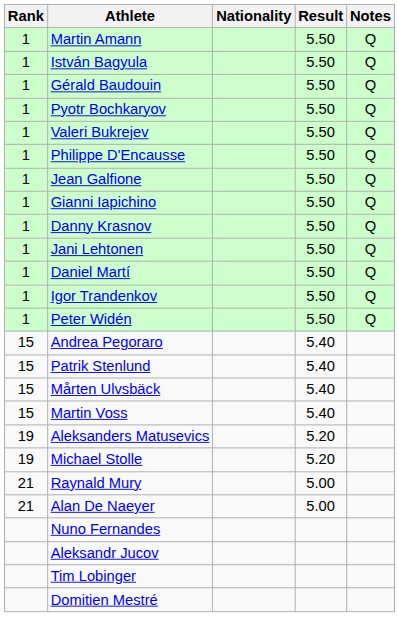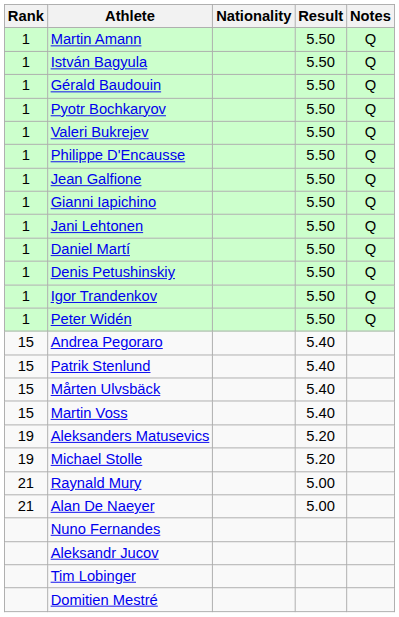 <table class="wikitable sortable" style="text-align:center">
 <tr>
 <th>Rank</th>
 <th>Athlete</th>
 <th>Nationality</th>
 <th>Result</th>
 <th>Notes</th>
 </tr>
 <tr bgcolor=ccffcc>
 <td>1</td>
 <td align="left"><a href='#'>Martin Amann</a></td>
 <td align=left></td>
 <td>5.50</td>
 <td>Q</td>
 </tr>
 <tr bgcolor=ccffcc>
 <td>1</td>
 <td align="left"><a href='#'>István Bagyula</a></td>
 <td align=left></td>
 <td>5.50</td>
 <td>Q</td>
 </tr>
 <tr bgcolor=ccffcc>
 <td>1</td>
 <td align="left"><a href='#'>Gérald Baudouin</a></td>
 <td align=left></td>
 <td>5.50</td>
 <td>Q</td>
 </tr>
 <tr bgcolor=ccffcc>
 <td>1</td>
 <td align="left"><a href='#'>Pyotr Bochkaryov</a></td>
 <td align=left></td>
 <td>5.50</td>
 <td>Q</td>
 </tr>
 <tr bgcolor=ccffcc>
 <td>1</td>
 <td align="left"><a href='#'>Valeri Bukrejev</a></td>
 <td align=left></td>
 <td>5.50</td>
 <td>Q</td>
 </tr>
 <tr bgcolor=ccffcc>
 <td>1</td>
 <td align="left"><a href='#'>Philippe D'Encausse</a></td>
 <td align=left></td>
 <td>5.50</td>
 <td>Q</td>
 </tr>
 <tr bgcolor=ccffcc>
 <td>1</td>
 <td align="left"><a href='#'>Jean Galfione</a></td>
 <td align=left></td>
 <td>5.50</td>
 <td>Q</td>
 </tr>
 <tr bgcolor=ccffcc>
 <td>1</td>
 <td align="left"><a href='#'>Gianni Iapichino</a></td>
 <td align=left></td>
 <td>5.50</td>
 <td>Q</td>
 </tr>
 <tr bgcolor=ccffcc>
 <td>1</td>
-<td align="left"><a href='#'>Danny Krasnov</a></td>
-<td align=left></td>
-<td>5.50</td>
-<td>Q</td>
-</tr>
-<tr bgcolor=ccffcc>
-<td>1</td>
 <td align="left"><a href='#'>Jani Lehtonen</a></td>
 <td align=left></td>
 <td>5.50</td>
 <td>Q</td>
 </tr>
 <tr bgcolor=ccffcc>
 <td>1</td>
 <td align="left"><a href='#'>Daniel Martí</a></td>
+<td align=left></td>
+<td>5.50</td>
+<td>Q</td>
+</tr>
+<tr bgcolor=ccffcc>
+<td>1</td>
+<td align="left"><a href='#'>Denis Petushinskiy</a></td>
 <td align=left></td>
 <td>5.50</td>
 <td>Q</td>
 </tr>
 <tr bgcolor=ccffcc>
 <td>1</td>
 <td align="left"><a href='#'>Igor Trandenkov</a></td>
 <td align=left></td>
 <td>5.50</td>
 <td>Q</td>
 </tr>
 <tr bgcolor=ccffcc>
 <td>1</td>
 <td align="left"><a href='#'>Peter Widén</a></td>
 <td align=left></td>
 <td>5.50</td>
 <td>Q</td>
 </tr>
 <tr>
 <td>15</td>
 <td align="left"><a href='#'>Andrea Pegoraro</a></td>
 <td align=left></td>
 <td>5.40</td>
 <td></td>
 </tr>
 <tr>
 <td>15</td>
 <td align="left"><a href='#'>Patrik Stenlund</a></td>
 <td align=left></td>
 <td>5.40</td>
 <td></td>
 </tr>
 <tr>
 <td>15</td>
 <td align="left"><a href='#'>Mårten Ulvsbäck</a></td>
 <td align=left></td>
 <td>5.40</td>
 <td></td>
 </tr>
 <tr>
 <td>15</td>
 <td align="left"><a href='#'>Martin Voss</a></td>
 <td align=left></td>
 <td>5.40</td>
 <td></td>
 </tr>
 <tr>
 <td>19</td>
 <td align="left"><a href='#'>Aleksanders Matusevics</a></td>
 <td align=left></td>
 <td>5.20</td>
 <td></td>
 </tr>
 <tr>
 <td>19</td>
 <td align="left"><a href='#'>Michael Stolle</a></td>
 <td align=left></td>
 <td>5.20</td>
 <td></td>
 </tr>
 <tr>
 <td>21</td>
 <td align="left"><a href='#'>Raynald Mury</a></td>
 <td align=left></td>
 <td>5.00</td>
 <td></td>
 </tr>
 <tr>
 <td>21</td>
 <td align="left"><a href='#'>Alan De Naeyer</a></td>
 <td align=left></td>
 <td>5.00</td>
 <td></td>
 </tr>
 <tr>
 <td></td>
 <td align="left"><a href='#'>Nuno Fernandes</a></td>
 <td align=left></td>
 <td></td>
 <td></td>
 </tr>
 <tr>
 <td></td>
 <td align="left"><a href='#'>Aleksandr Jucov</a></td>
 <td align=left></td>
 <td></td>
 <td></td>
 </tr>
 <tr>
 <td></td>
 <td align="left"><a href='#'>Tim Lobinger</a></td>
 <td align=left></td>
 <td></td>
 <td></td>
 </tr>
 <tr>
 <td></td>
 <td align="left"><a href='#'>Domitien Mestré</a></td>
 <td align=left></td>
 <td></td>
 <td></td>
 </tr>
 </table>
